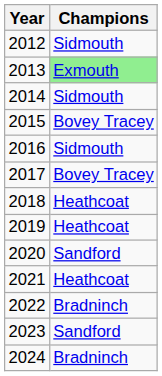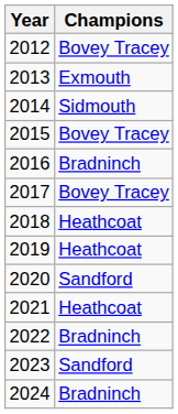 <table class="wikitable" style="font-size:85%">
 <tr>
 <th>Year</th>
 <th>Champions</th>
 </tr>
 <tr>
 <td>2012</td>
-<td><a href='#'>Sidmouth</a></td>
+<td><a href='#'>Bovey Tracey</a></td>
 </tr>
 <tr>
 <td>2013</td>
-<td style="background: lightgreen;"><a href='#'>Exmouth</a></td>
+<td><a href='#'>Exmouth</a></td>
 </tr>
 <tr>
 <td>2014</td>
 <td><a href='#'>Sidmouth</a></td>
 </tr>
 <tr>
 <td>2015</td>
 <td><a href='#'>Bovey Tracey</a></td>
 </tr>
 <tr>
 <td>2016</td>
-<td><a href='#'>Sidmouth</a></td>
+<td><a href='#'>Bradninch</a></td>
 </tr>
 <tr>
 <td>2017</td>
 <td><a href='#'>Bovey Tracey</a></td>
 </tr>
 <tr>
 <td>2018</td>
 <td><a href='#'>Heathcoat</a></td>
 </tr>
 <tr>
 <td>2019</td>
 <td><a href='#'>Heathcoat</a></td>
 </tr>
 <tr>
 <td>2020</td>
 <td><a href='#'>Sandford</a></td>
 </tr>
 <tr>
 <td>2021</td>
 <td><a href='#'>Heathcoat</a></td>
 </tr>
 <tr>
 <td>2022</td>
 <td><a href='#'>Bradninch</a></td>
 </tr>
 <tr>
 <td>2023</td>
 <td><a href='#'>Sandford</a></td>
 </tr>
 <tr>
 <td>2024</td>
 <td><a href='#'>Bradninch</a></td>
 </tr>
 </table>
